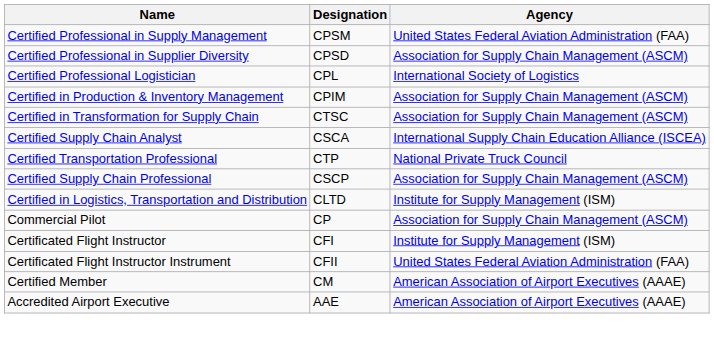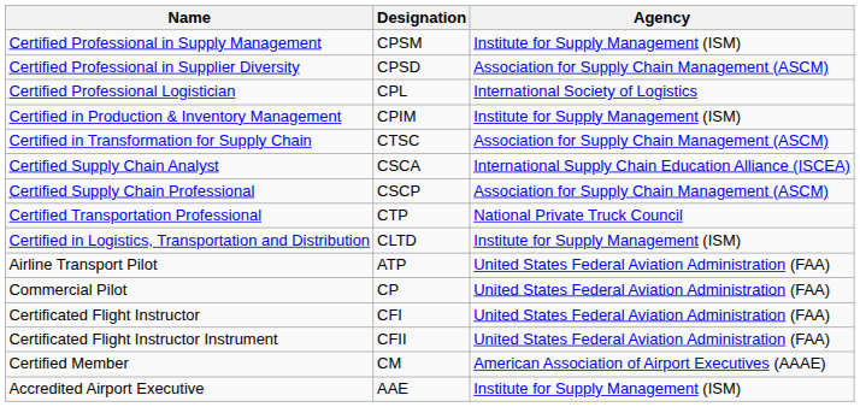 <table class="wikitable sortable">
 <tr>
 <th>Name</th>
 <th>Designation</th>
 <th>Agency</th>
 </tr>
 <tr>
 <td><a href='#'>Certified Professional in Supply Management</a></td>
 <td>CPSM</td>
-<td><a href='#'>United States Federal Aviation Administration</a> (FAA)</td>
+<td><a href='#'>Institute for Supply Management</a> (ISM)</td>
 </tr>
 <tr>
 <td><a href='#'>Certified Professional in Supplier Diversity</a></td>
 <td>CPSD</td>
 <td><a href='#'>Association for Supply Chain Management (ASCM)</a></td>
 </tr>
 <tr>
 <td><a href='#'>Certified Professional Logistician</a></td>
 <td>CPL</td>
 <td><a href='#'>International Society of Logistics</a></td>
 </tr>
 <tr>
 <td><a href='#'>Certified in Production & Inventory Management</a></td>
 <td>CPIM</td>
-<td><a href='#'>Association for Supply Chain Management (ASCM)</a></td>
+<td><a href='#'>Institute for Supply Management</a> (ISM)</td>
 </tr>
 <tr>
 <td><a href='#'>Certified in Transformation for Supply Chain</a></td>
 <td>CTSC</td>
 <td><a href='#'>Association for Supply Chain Management (ASCM)</a></td>
 </tr>
 <tr>
 <td><a href='#'>Certified Supply Chain Analyst</a></td>
 <td>CSCA</td>
 <td><a href='#'>International Supply Chain Education Alliance (ISCEA)</a></td>
 </tr>
 <tr>
+<td><a href='#'>Certified Supply Chain Professional</a></td>
+<td>CSCP</td>
+<td><a href='#'>Association for Supply Chain Management (ASCM)</a></td>
+</tr>
+<tr>
 <td><a href='#'>Certified Transportation Professional</a></td>
 <td>CTP</td>
 <td><a href='#'>National Private Truck Council</a></td>
-</tr>
-<tr>
-<td><a href='#'>Certified Supply Chain Professional</a></td>
-<td>CSCP</td>
-<td><a href='#'>Association for Supply Chain Management (ASCM)</a></td>
 </tr>
 <tr>
 <td><a href='#'>Certified in Logistics, Transportation and Distribution</a></td>
 <td>CLTD</td>
 <td><a href='#'>Institute for Supply Management</a> (ISM)</td>
 </tr>
 <tr>
+<td>Airline Transport Pilot</td>
+<td>ATP</td>
+<td><a href='#'>United States Federal Aviation Administration</a> (FAA)</td>
+</tr>
+<tr>
 <td>Commercial Pilot</td>
 <td>CP</td>
-<td><a href='#'>Association for Supply Chain Management (ASCM)</a></td>
+<td><a href='#'>United States Federal Aviation Administration</a> (FAA)</td>
 </tr>
 <tr>
 <td>Certificated Flight Instructor</td>
 <td>CFI</td>
-<td><a href='#'>Institute for Supply Management</a> (ISM)</td>
+<td><a href='#'>United States Federal Aviation Administration</a> (FAA)</td>
 </tr>
 <tr>
 <td>Certificated Flight Instructor Instrument</td>
 <td>CFII</td>
 <td><a href='#'>United States Federal Aviation Administration</a> (FAA)</td>
 </tr>
 <tr>
 <td>Certified Member </td>
 <td>CM</td>
 <td><a href='#'>American Association of Airport Executives</a> (AAAE)</td>
 </tr>
 <tr>
 <td>Accredited Airport Executive </td>
 <td>AAE</td>
-<td><a href='#'>American Association of Airport Executives</a> (AAAE)</td>
+<td><a href='#'>Institute for Supply Management</a> (ISM)</td>
 </tr>
 </table>
